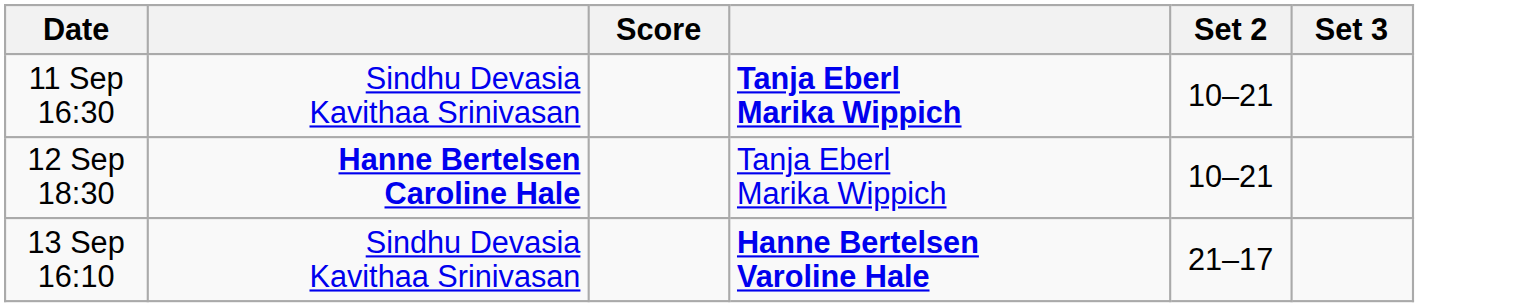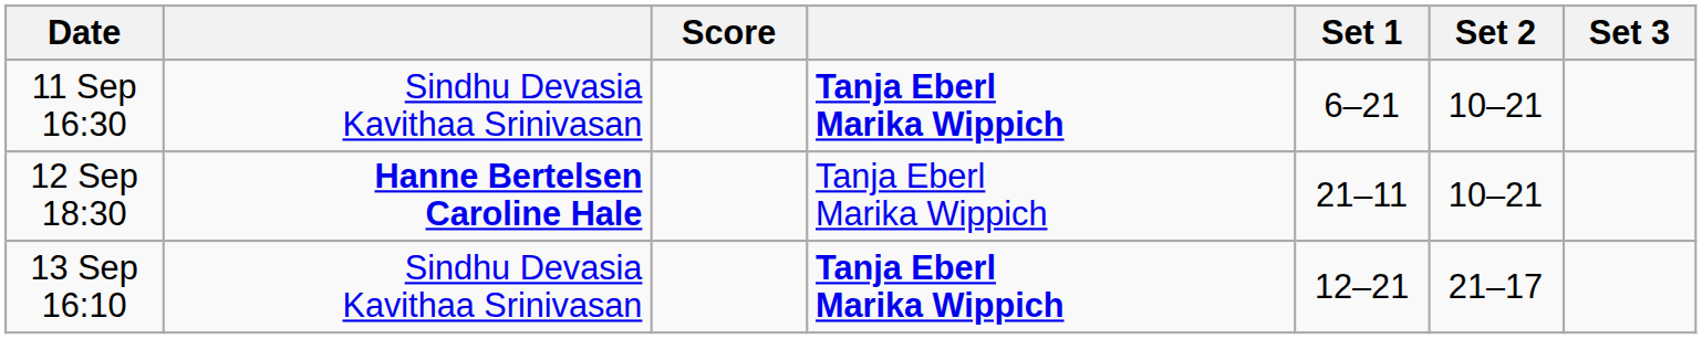 <table class="wikitable" style="text-align: center; font-size:90%">
 <tr>
 <th width="60">Date</th>
 <th align="right" width="200"></th>
 <th width="60">Score</th>
 <th align="left" width="200"></th>
+<th width="50">Set 1</th>
 <th width="50">Set 2</th>
 <th width="50">Set 3</th>
 </tr>
 <tr>
 <td>11 Sep<br>16:30</td>
 <td align="right"><a href='#'>Sindhu Devasia</a> <br><a href='#'>Kavithaa Srinivasan</a> </td>
 <td align="center"></td>
 <td align="left"><strong> <a href='#'>Tanja Eberl</a><br> <a href='#'>Marika Wippich</a></strong></td>
+<td>6–21</td>
 <td>10–21</td>
 <td></td>
 </tr>
 <tr>
 <td>12 Sep<br>18:30</td>
 <td align="right"><strong><a href='#'>Hanne Bertelsen</a> <br><a href='#'>Caroline Hale</a> </strong></td>
 <td align="center"></td>
 <td align="left"> <a href='#'>Tanja Eberl</a><br> <a href='#'>Marika Wippich</a></td>
+<td>21–11</td>
 <td>10–21</td>
 <td></td>
 </tr>
 <tr>
 <td>13 Sep<br>16:10</td>
 <td align="right"><a href='#'>Sindhu Devasia</a> <br><a href='#'>Kavithaa Srinivasan</a> </td>
 <td align="center"></td>
-<td align="left"><strong> <a href='#'>Hanne Bertelsen</a><br> <a href='#'>Varoline Hale</a></strong></td>
+<td align="left"><strong> <a href='#'>Tanja Eberl</a><br> <a href='#'>Marika Wippich</a></strong></td>
+<td>12–21</td>
 <td>21–17</td>
 <td></td>
 </tr>
 </table>
